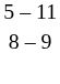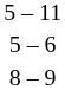 <table style="text-align:center">
 <tr>
 <th width=200></th>
 <th width=100></th>
 <th width=200></th>
 </tr>
 <tr>
 <td align=right></td>
 <td>5 – 11</td>
 <td align=left><strong></strong></td>
 </tr>
 <tr>
 <td align=right></td>
+<td>5 – 6</td>
+<td align=left><strong></strong></td>
+</tr>
+<tr>
+<td align=right></td>
 <td>8 – 9</td>
 <td align=left><strong></strong></td>
 </tr>
 </table>
